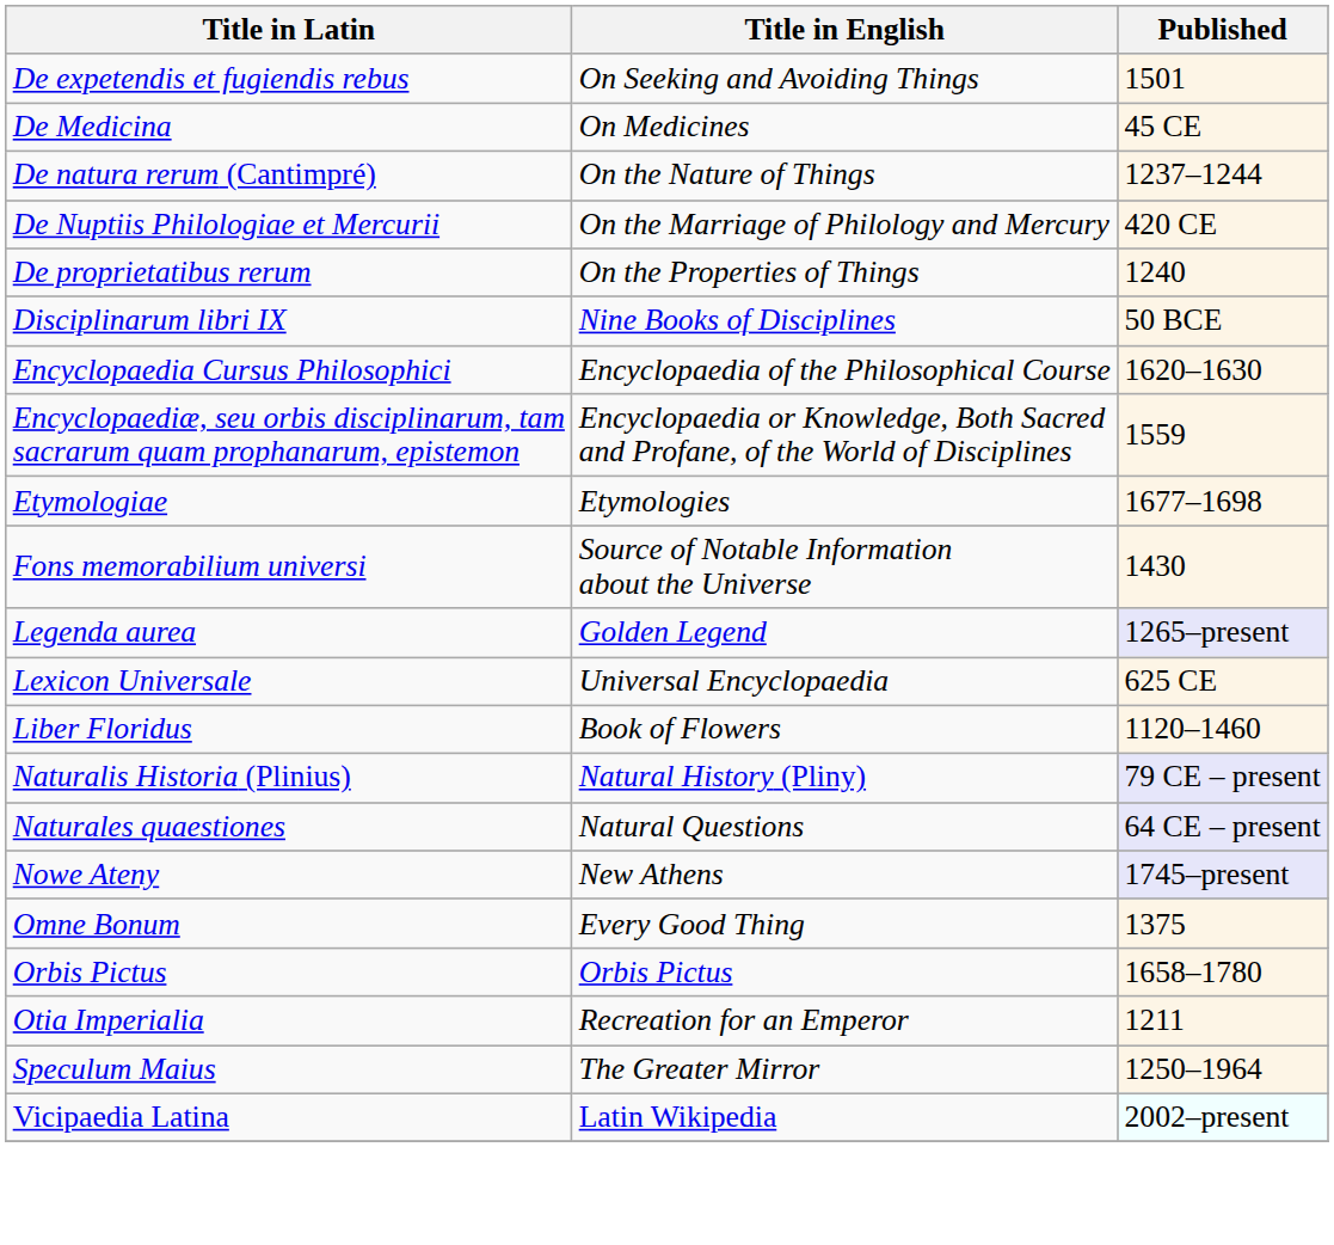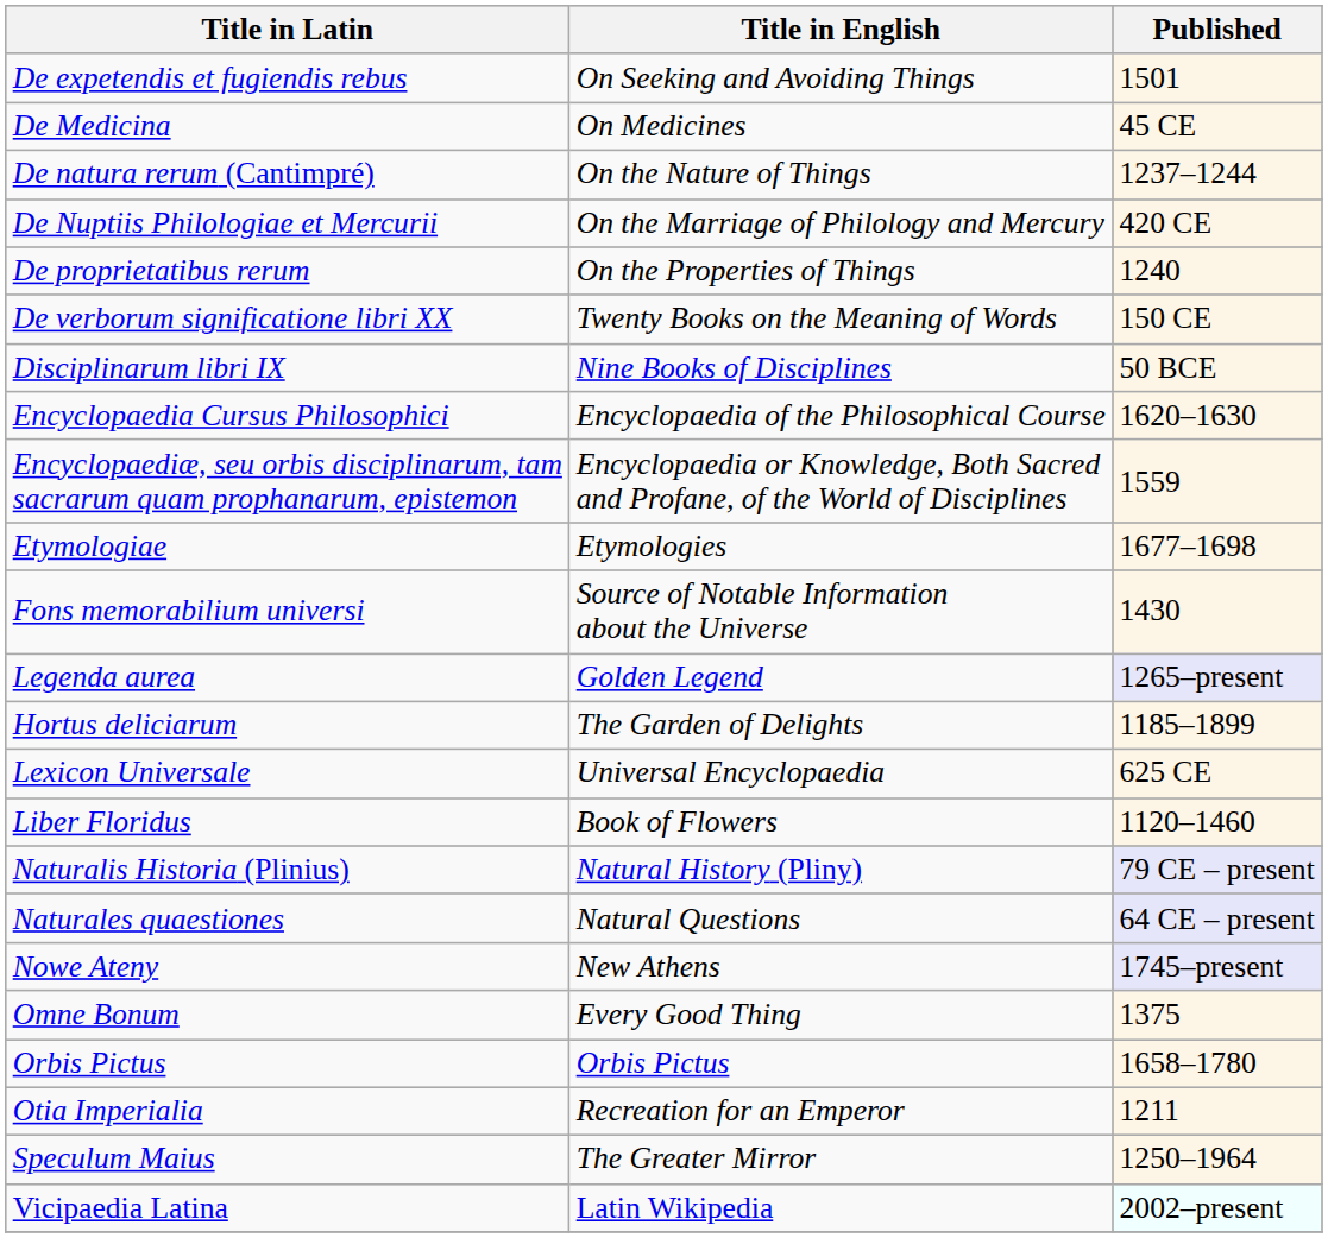 <table class="wikitable sortable">
 <tr>
 <th>Title in Latin</th>
 <th>Title in English</th>
 <th>Published</th>
 </tr>
 <tr>
 <td><em><a href='#'>De expetendis et fugiendis rebus</a></em></td>
 <td><em>On Seeking and Avoiding Things</em></td>
 <td style="background:OldLace">1501</td>
 </tr>
 <tr>
 <td><em><a href='#'>De Medicina</a></em></td>
 <td><em>On Medicines</em></td>
 <td style="background:OldLace"> 45 CE</td>
 </tr>
 <tr>
 <td><a href='#'><em>De natura rerum</em> (Cantimpré)</a></td>
 <td><em>On the Nature of Things</em></td>
 <td style="background:OldLace"> 1237–1244</td>
 </tr>
 <tr>
 <td><em><a href='#'>De Nuptiis Philologiae et Mercurii</a></em></td>
 <td><em>On the Marriage of Philology and Mercury</em></td>
 <td style="background:OldLace"> 420 CE</td>
 </tr>
 <tr>
 <td><em><a href='#'>De proprietatibus rerum</a></em></td>
 <td><em>On the Properties of Things</em></td>
 <td style="background:OldLace"> 1240</td>
 </tr>
 <tr>
+<td><em><a href='#'>De verborum significatione libri XX</a></em></td>
+<td><em>Twenty Books on the Meaning of Words</em></td>
+<td style="background:OldLace"> 150 CE</td>
+</tr>
+<tr>
 <td><em><a href='#'>Disciplinarum libri IX</a></em></td>
 <td><em><a href='#'>Nine Books of Disciplines</a></em></td>
 <td style="background:OldLace"> 50 BCE</td>
 </tr>
 <tr>
 <td><em><a href='#'>Encyclopaedia Cursus Philosophici</a></em></td>
 <td><em>Encyclopaedia of the Philosophical Course</em></td>
 <td style="background:OldLace">1620–1630</td>
 </tr>
 <tr>
 <td><em><a href='#'>Encyclopaediæ, seu orbis disciplinarum, tam<br>sacrarum quam prophanarum, epistemon</a></em></td>
 <td><em>Encyclopaedia or Knowledge, Both Sacred<br>and Profane, of the World of Disciplines</em></td>
 <td style="background:OldLace">1559</td>
 </tr>
 <tr>
 <td><em><a href='#'>Etymologiae</a></em></td>
 <td><em>Etymologies</em></td>
 <td style="background:OldLace">1677–1698</td>
 </tr>
 <tr>
 <td><em><a href='#'>Fons memorabilium universi</a></em></td>
 <td><em>Source of Notable Information<br>about the Universe</em></td>
 <td style="background:OldLace"> 1430</td>
 </tr>
 <tr>
 <td><em><a href='#'>Legenda aurea</a></em></td>
 <td><em><a href='#'>Golden Legend</a></em></td>
 <td style="background:Lavender">1265–present</td>
+</tr>
+<tr>
+<td><em><a href='#'>Hortus deliciarum</a></em></td>
+<td><em>The Garden of Delights</em></td>
+<td style="background:OldLace">1185–1899</td>
 </tr>
 <tr>
 <td><em><a href='#'>Lexicon Universale</a></em></td>
 <td><em>Universal Encyclopaedia</em></td>
 <td style="background:OldLace"> 625 CE</td>
 </tr>
 <tr>
 <td><em><a href='#'>Liber Floridus</a></em></td>
 <td><em>Book of Flowers</em></td>
 <td style="background:OldLace">1120–1460</td>
 </tr>
 <tr>
 <td><a href='#'><em>Naturalis Historia</em> (Plinius)</a></td>
 <td><a href='#'><em>Natural History</em> (Pliny)</a></td>
 <td style="background:Lavender">79 CE – present</td>
 </tr>
 <tr>
 <td><em><a href='#'>Naturales quaestiones</a></em></td>
 <td><em>Natural Questions</em></td>
 <td style="background:Lavender">64 CE – present</td>
 </tr>
 <tr>
 <td><em><a href='#'>Nowe Ateny</a></em></td>
 <td><em>New Athens</em></td>
 <td style="background:Lavender">1745–present</td>
 </tr>
 <tr>
 <td><em><a href='#'>Omne Bonum</a></em></td>
 <td><em>Every Good Thing</em></td>
 <td style="background:OldLace"> 1375</td>
 </tr>
 <tr>
 <td><em><a href='#'>Orbis Pictus</a></em></td>
 <td><em><a href='#'>Orbis Pictus</a></em></td>
 <td style="background:OldLace">1658–1780</td>
 </tr>
 <tr>
 <td><em><a href='#'>Otia Imperialia</a></em></td>
 <td><em>Recreation for an Emperor</em></td>
 <td style="background:OldLace"> 1211</td>
 </tr>
 <tr>
 <td><em><a href='#'>Speculum Maius</a></em></td>
 <td><em>The Greater Mirror</em></td>
 <td style="background:OldLace"> 1250–1964</td>
 </tr>
 <tr>
 <td><a href='#'>Vicipaedia Latina</a></td>
 <td><a href='#'>Latin Wikipedia</a></td>
 <td style="background:Azure">2002–present</td>
 </tr>
 <tr>
 </tr>
 </table>
